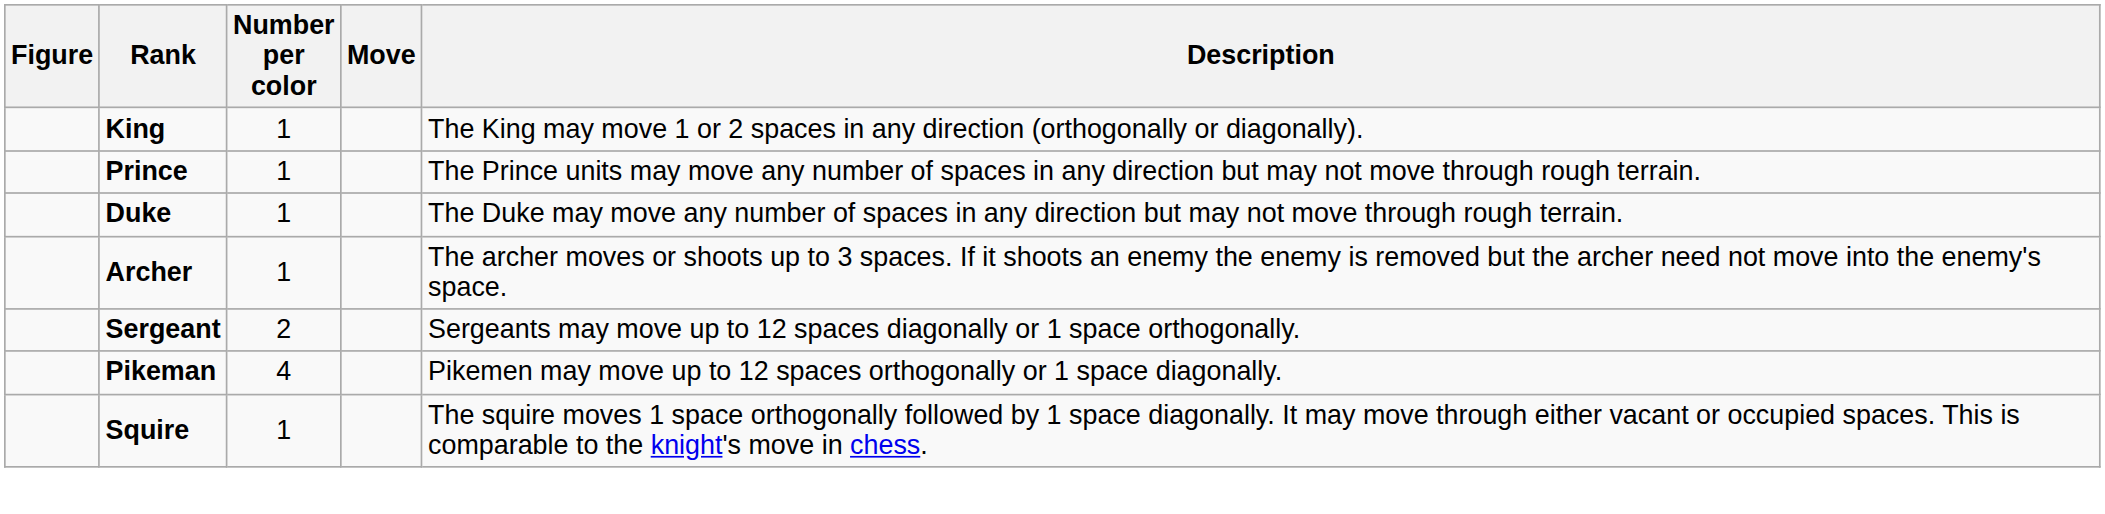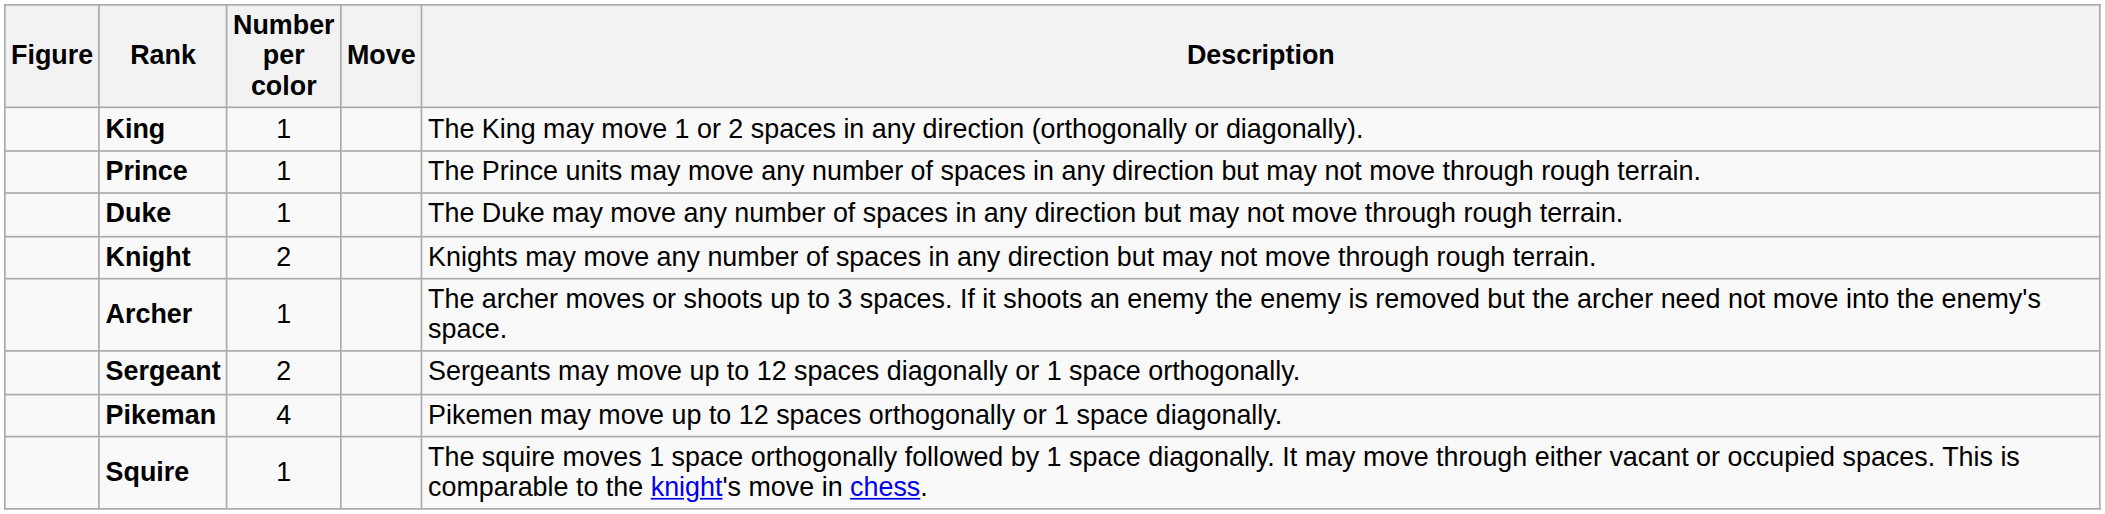 <table class="wikitable">
 <tr>
 <th>Figure</th>
 <th>Rank</th>
 <th style="width: 60px;">Number per color</th>
 <th>Move</th>
 <th>Description</th>
 </tr>
 <tr>
 <td></td>
 <td><strong>King</strong></td>
 <td align="center">1</td>
 <td></td>
 <td>The King may move 1 or 2 spaces in any direction (orthogonally or diagonally).</td>
 </tr>
 <tr>
 <td></td>
 <td><strong>Prince</strong></td>
 <td align="center">1</td>
 <td></td>
 <td>The Prince units may move any number of spaces in any direction but may not move through rough terrain.</td>
 </tr>
 <tr>
 <td></td>
 <td><strong>Duke</strong></td>
 <td align="center">1</td>
 <td></td>
 <td>The Duke may move any number of spaces in any direction but may not move through rough terrain.</td>
 </tr>
 <tr>
 <td></td>
+<td><strong>Knight</strong></td>
+<td align="center">2</td>
+<td></td>
+<td>Knights may move any number of spaces in any direction but may not move through rough terrain.</td>
+</tr>
+<tr>
+<td></td>
 <td><strong>Archer</strong></td>
 <td align="center">1</td>
 <td></td>
 <td>The archer moves or shoots up to 3 spaces. If it shoots an enemy the enemy is removed but the archer need not move into the enemy's space.</td>
 </tr>
 <tr>
 <td></td>
 <td><strong>Sergeant</strong></td>
 <td align="center">2</td>
 <td></td>
 <td>Sergeants may move up to 12 spaces diagonally or 1 space orthogonally.</td>
 </tr>
 <tr>
 <td></td>
 <td><strong>Pikeman</strong></td>
 <td align="center">4</td>
 <td></td>
 <td>Pikemen may move up to 12 spaces orthogonally or 1 space diagonally.</td>
 </tr>
 <tr>
 <td></td>
 <td><strong>Squire</strong></td>
 <td align="center">1</td>
 <td></td>
 <td>The squire moves 1 space orthogonally followed by 1 space diagonally. It may move through either vacant or occupied spaces. This is comparable to the <a href='#'>knight</a>'s move in <a href='#'>chess</a>.</td>
 </tr>
 </table>
